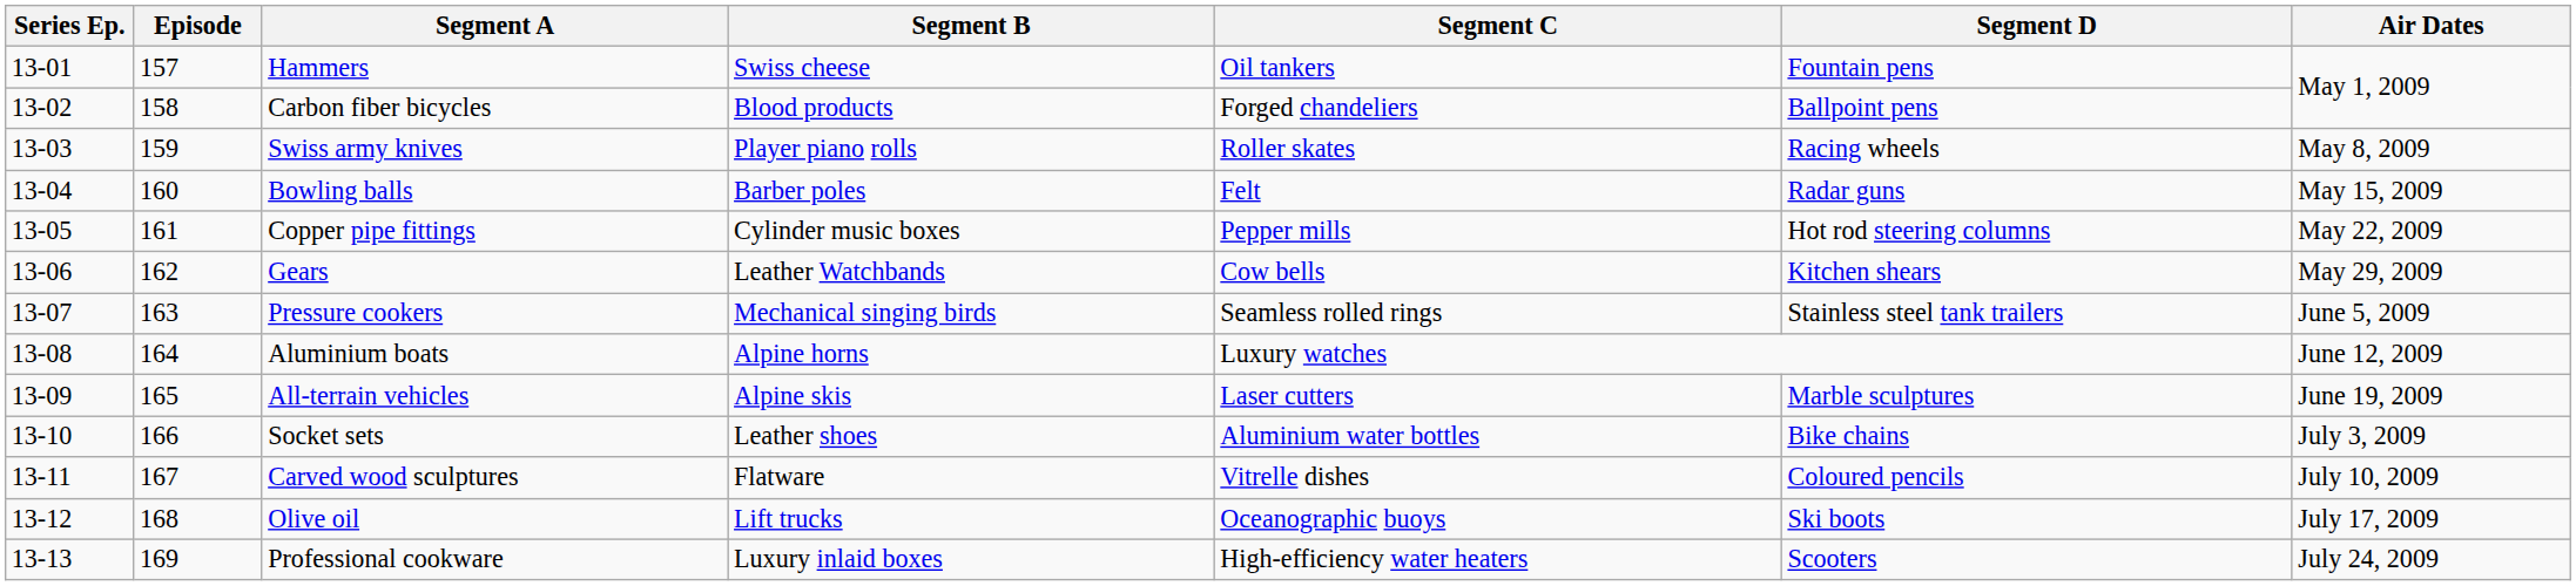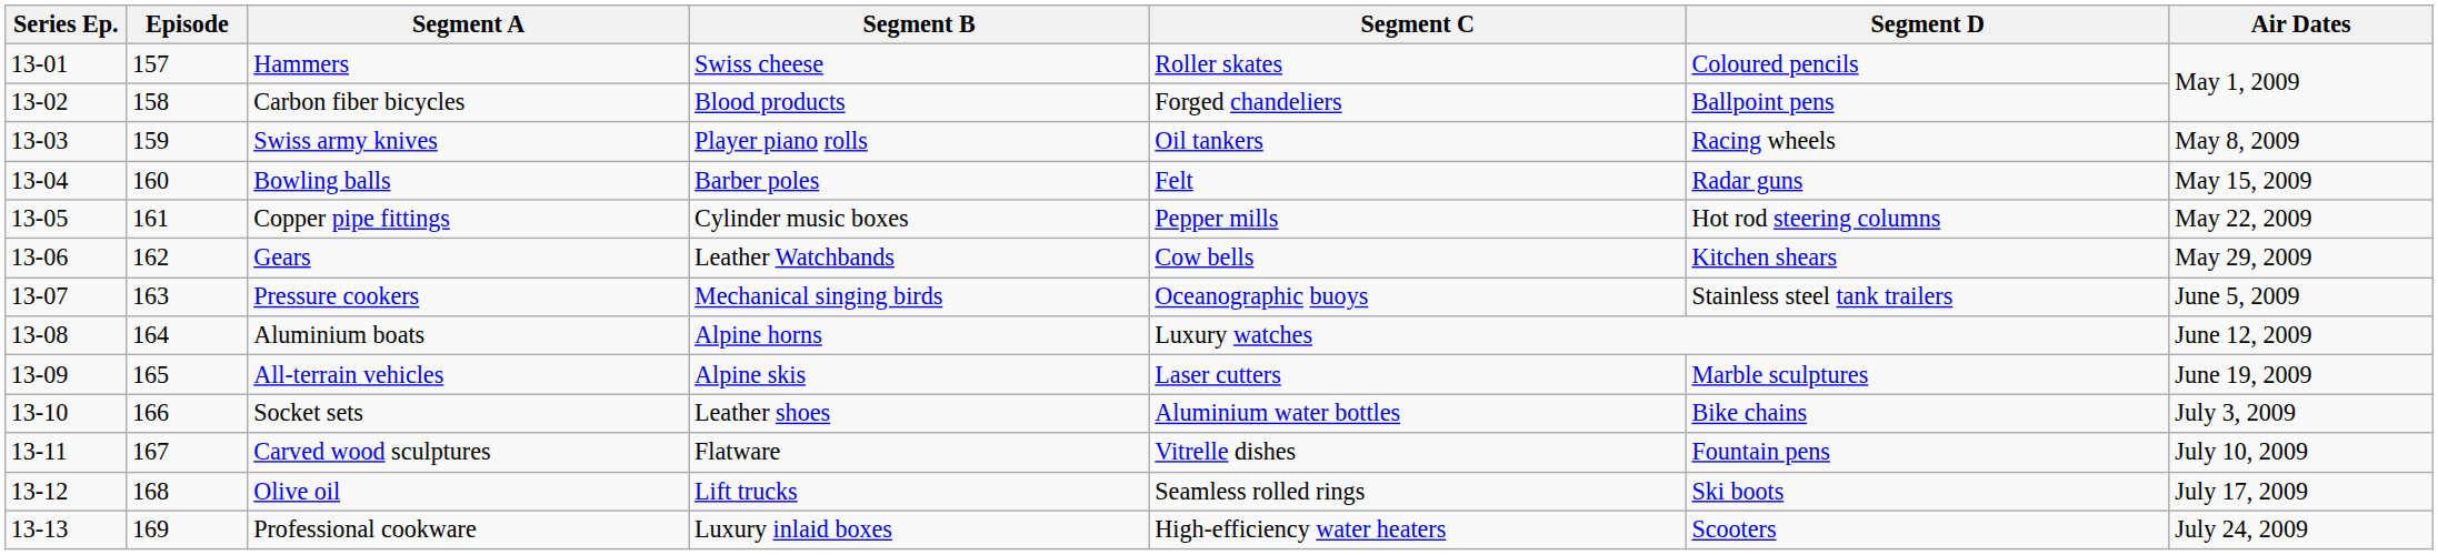 <table class="wikitable" style="width:100%;">
 <tr>
 <th style="width:5%;">Series Ep.</th>
 <th style="width:5%;">Episode</th>
 <th>Segment A</th>
 <th>Segment B</th>
 <th>Segment C</th>
 <th>Segment D</th>
 <th>Air Dates</th>
 </tr>
 <tr>
 <td>13-01</td>
 <td>157</td>
 <td><a href='#'>Hammers</a></td>
 <td><a href='#'>Swiss cheese</a></td>
-<td><a href='#'>Oil tankers</a></td>
-<td><a href='#'>Fountain pens</a></td>
+<td><a href='#'>Roller skates</a></td>
+<td><a href='#'>Coloured pencils</a></td>
 <td rowspan="2">May 1, 2009</td>
 </tr>
 <tr>
 <td>13-02</td>
 <td>158</td>
 <td>Carbon fiber bicycles</td>
 <td><a href='#'>Blood products</a></td>
 <td>Forged <a href='#'>chandeliers</a></td>
 <td><a href='#'>Ballpoint pens</a></td>
 </tr>
 <tr>
 <td>13-03</td>
 <td>159</td>
 <td><a href='#'>Swiss army knives</a></td>
 <td><a href='#'>Player piano</a> <a href='#'>rolls</a></td>
-<td><a href='#'>Roller skates</a></td>
+<td><a href='#'>Oil tankers</a></td>
 <td><a href='#'>Racing</a> wheels</td>
 <td>May 8, 2009</td>
 </tr>
 <tr>
 <td>13-04</td>
 <td>160</td>
 <td><a href='#'>Bowling balls</a></td>
 <td><a href='#'>Barber poles</a></td>
 <td><a href='#'>Felt</a></td>
 <td><a href='#'>Radar guns</a></td>
 <td>May 15, 2009</td>
 </tr>
 <tr>
 <td>13-05</td>
 <td>161</td>
 <td>Copper <a href='#'>pipe fittings</a></td>
 <td>Cylinder music boxes</td>
 <td><a href='#'>Pepper mills</a></td>
 <td>Hot rod <a href='#'>steering columns</a></td>
 <td>May 22, 2009</td>
 </tr>
 <tr>
 <td>13-06</td>
 <td>162</td>
 <td><a href='#'>Gears</a></td>
 <td>Leather <a href='#'>Watchbands</a></td>
 <td><a href='#'>Cow bells</a></td>
 <td><a href='#'>Kitchen shears</a></td>
 <td>May 29, 2009</td>
 </tr>
 <tr>
 <td>13-07</td>
 <td>163</td>
 <td><a href='#'>Pressure cookers</a></td>
 <td><a href='#'>Mechanical singing birds</a></td>
-<td>Seamless rolled rings</td>
+<td><a href='#'>Oceanographic</a> <a href='#'>buoys</a></td>
 <td>Stainless steel <a href='#'>tank trailers</a></td>
 <td>June 5, 2009</td>
 </tr>
 <tr>
 <td>13-08</td>
 <td>164</td>
 <td>Aluminium boats</td>
 <td><a href='#'>Alpine horns</a></td>
 <td colspan="2">Luxury <a href='#'>watches</a></td>
 <td>June 12, 2009</td>
 </tr>
 <tr>
 <td>13-09</td>
 <td>165</td>
 <td><a href='#'>All-terrain vehicles</a></td>
 <td><a href='#'>Alpine skis</a></td>
 <td><a href='#'>Laser cutters</a></td>
 <td><a href='#'>Marble sculptures</a></td>
 <td>June 19, 2009</td>
 </tr>
 <tr>
 <td>13-10</td>
 <td>166</td>
 <td>Socket sets</td>
 <td>Leather <a href='#'>shoes</a></td>
 <td><a href='#'>Aluminium water bottles</a></td>
 <td><a href='#'>Bike chains</a></td>
 <td>July 3, 2009</td>
 </tr>
 <tr>
 <td>13-11</td>
 <td>167</td>
 <td><a href='#'>Carved wood</a> sculptures</td>
 <td>Flatware</td>
 <td><a href='#'>Vitrelle</a> dishes</td>
-<td><a href='#'>Coloured pencils</a></td>
+<td><a href='#'>Fountain pens</a></td>
 <td>July 10, 2009</td>
 </tr>
 <tr>
 <td>13-12</td>
 <td>168</td>
 <td><a href='#'>Olive oil</a></td>
 <td><a href='#'>Lift trucks</a></td>
-<td><a href='#'>Oceanographic</a> <a href='#'>buoys</a></td>
+<td>Seamless rolled rings</td>
 <td><a href='#'>Ski boots</a></td>
 <td>July 17, 2009</td>
 </tr>
 <tr>
 <td>13-13</td>
 <td>169</td>
 <td>Professional cookware</td>
 <td>Luxury <a href='#'>inlaid boxes</a></td>
 <td>High-efficiency <a href='#'>water heaters</a></td>
 <td><a href='#'>Scooters</a></td>
 <td>July 24, 2009</td>
 </tr>
 </table>
